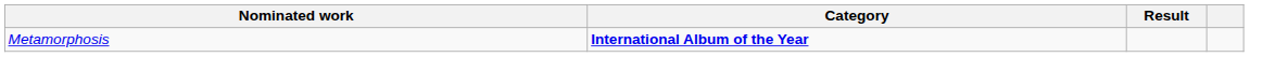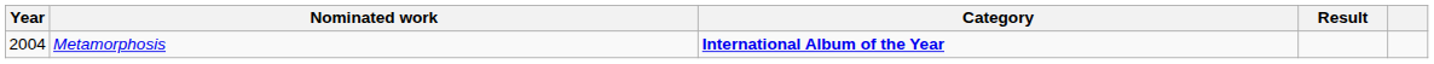 <table class="wikitable sortable">
 <tr>
+<th scope="col" style="width:1em;">Year</th>
 <th scope="col" style="width:39em;">Nominated work</th>
 <th scope="col" style="width:36em;">Category</th>
 <th scope="col" style="width:5em;">Result</th>
 <th scope="col" style="width:2em;" class="unsortable"></th>
 </tr>
 <tr>
+<td>2004</td>
 <td><em><a href='#'>Metamorphosis</a></em></td>
 <td><strong><a href='#'>International Album of the Year</a></strong></td>
 <td></td>
 <td style="text-align:center;"></td>
 </tr>
 </table>
